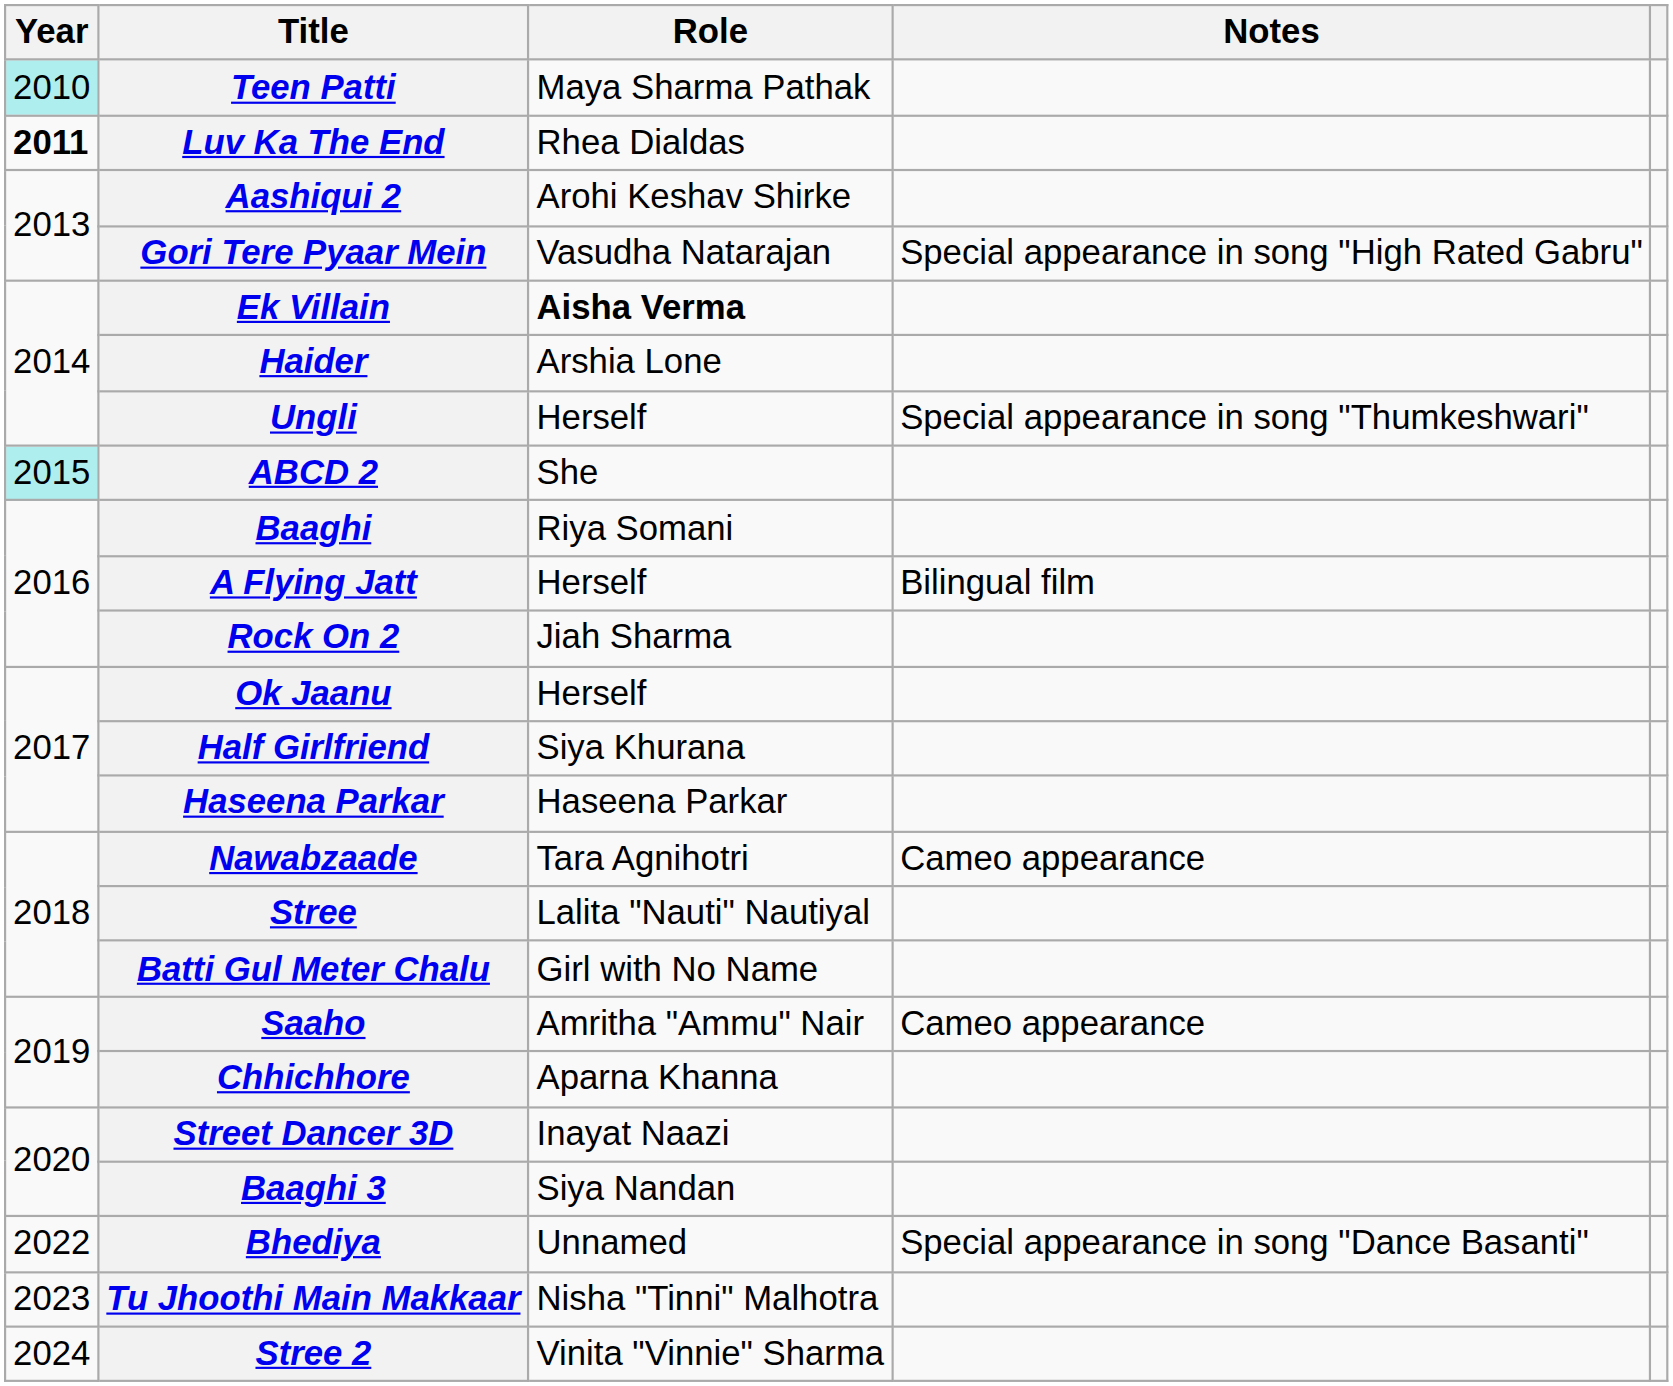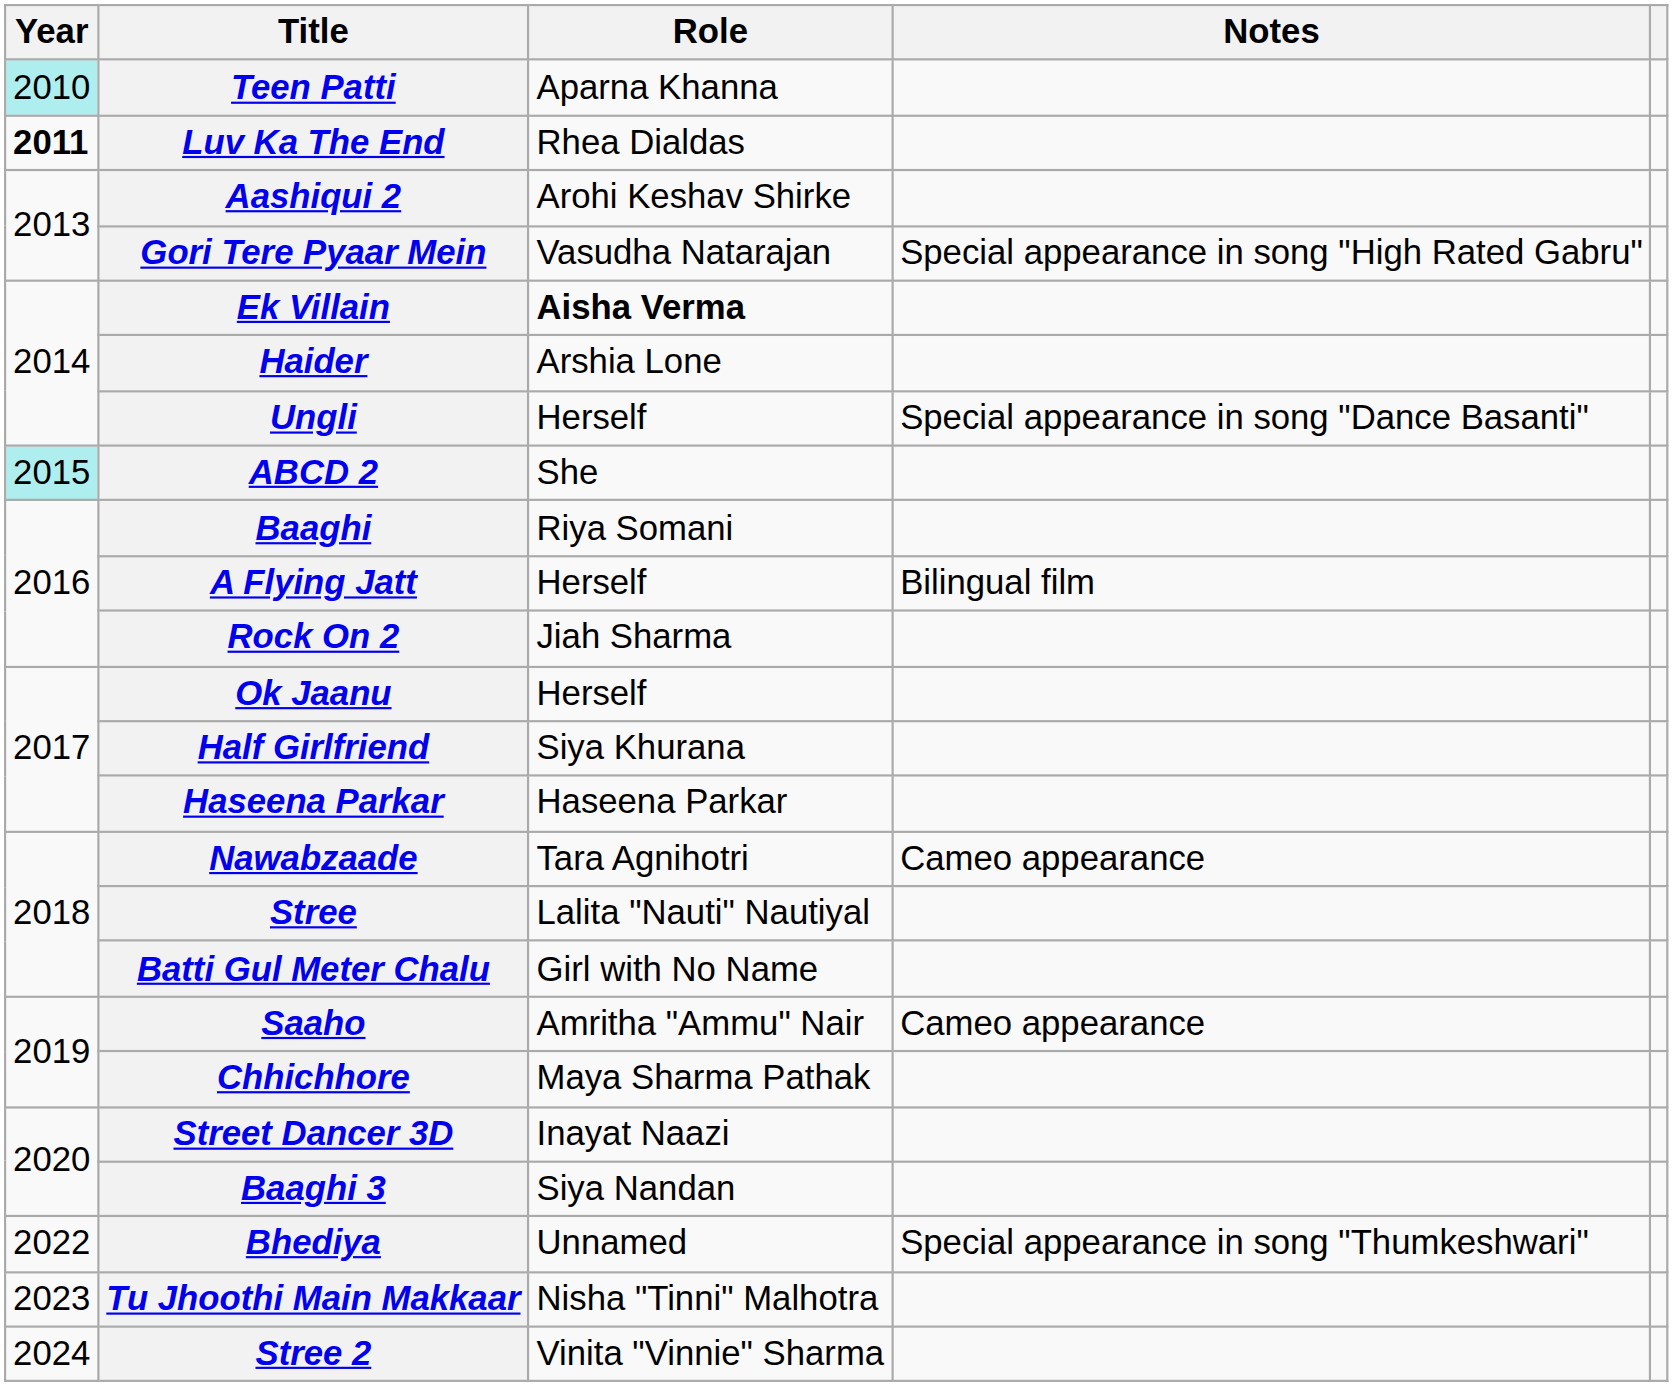 <table class="wikitable sortable plainrowheaders">
 <tr style="text-align:center;">
 <th scope="col">Year</th>
 <th scope="col">Title</th>
 <th scope="col">Role</th>
 <th scope="col" class="unsortable">Notes</th>
 <th scope="col" class="unsortable"></th>
 </tr>
 <tr>
 <td style="background: paleturquoise;">2010</td>
 <th scope="row"><em><a href='#'>Teen Patti</a></em></th>
-<td>Maya Sharma Pathak</td>
+<td>Aparna Khanna</td>
 <td></td>
 <td></td>
 </tr>
 <tr>
 <td><strong>2011</strong></td>
 <th scope="row"><em><a href='#'>Luv Ka The End</a></em></th>
 <td>Rhea Dialdas</td>
 <td></td>
 <td></td>
 </tr>
 <tr>
 <td rowspan="2">2013</td>
 <th scope="row"><em><a href='#'>Aashiqui 2</a></em></th>
 <td>Arohi Keshav Shirke</td>
 <td></td>
 <td></td>
 </tr>
 <tr>
 <th scope="row"><em><a href='#'>Gori Tere Pyaar Mein</a></em></th>
 <td>Vasudha Natarajan</td>
 <td>Special appearance in song "High Rated Gabru"</td>
 <td></td>
 </tr>
 <tr>
 <td rowspan="3">2014</td>
 <th scope="row"><em><a href='#'>Ek Villain</a></em></th>
 <td><strong>Aisha Verma</strong></td>
 <td></td>
 <td></td>
 </tr>
 <tr>
 <th scope="row"><em><a href='#'>Haider</a></em></th>
 <td>Arshia Lone</td>
 <td></td>
 <td></td>
 </tr>
 <tr>
 <th scope="row"><em><a href='#'>Ungli</a></em></th>
 <td>Herself</td>
-<td>Special appearance in song "Thumkeshwari"</td>
+<td>Special appearance in song "Dance Basanti"</td>
 <td></td>
 </tr>
 <tr>
 <td style="background: paleturquoise;">2015</td>
 <th scope="row"><em><a href='#'>ABCD 2</a></em></th>
 <td>She</td>
 <td></td>
 <td></td>
 </tr>
 <tr>
 <td rowspan="3">2016</td>
 <th scope="row"><em><a href='#'>Baaghi</a></em></th>
 <td>Riya Somani</td>
 <td></td>
 <td></td>
 </tr>
 <tr>
 <th scope="row"><em><a href='#'>A Flying Jatt</a></em></th>
 <td>Herself</td>
 <td>Bilingual film</td>
 <td></td>
 </tr>
 <tr>
 <th scope="row"><em><a href='#'>Rock On 2</a></em></th>
 <td>Jiah Sharma</td>
 <td></td>
 <td></td>
 </tr>
 <tr>
 <td rowspan="3">2017</td>
 <th scope="row"><em><a href='#'>Ok Jaanu</a></em></th>
 <td>Herself</td>
 <td></td>
 <td></td>
 </tr>
 <tr>
 <th scope="row"><em><a href='#'>Half Girlfriend</a></em></th>
 <td>Siya Khurana</td>
 <td></td>
 <td></td>
 </tr>
 <tr>
 <th scope="row"><em><a href='#'>Haseena Parkar</a></em></th>
 <td>Haseena Parkar</td>
 <td></td>
 <td></td>
 </tr>
 <tr>
 <td rowspan="3">2018</td>
 <th scope="row"><em><a href='#'>Nawabzaade</a></em></th>
 <td>Tara Agnihotri</td>
 <td>Cameo appearance</td>
 <td></td>
 </tr>
 <tr>
 <th scope="row"><em><a href='#'>Stree</a></em></th>
 <td>Lalita "Nauti" Nautiyal</td>
 <td></td>
 <td></td>
 </tr>
 <tr>
 <th scope="row"><em><a href='#'>Batti Gul Meter Chalu</a></em></th>
 <td>Girl with No Name</td>
 <td></td>
 <td></td>
 </tr>
 <tr>
 <td rowspan="2">2019</td>
 <th scope="row"><em><a href='#'>Saaho</a></em></th>
 <td>Amritha "Ammu" Nair</td>
 <td>Cameo appearance</td>
 <td></td>
 </tr>
 <tr>
 <th scope="row"><em><a href='#'>Chhichhore</a></em></th>
-<td>Aparna Khanna</td>
+<td>Maya Sharma Pathak</td>
 <td></td>
 <td></td>
 </tr>
 <tr>
 <td rowspan="2">2020</td>
 <th scope="row"><em><a href='#'>Street Dancer 3D</a></em></th>
 <td>Inayat Naazi</td>
 <td></td>
 <td></td>
 </tr>
 <tr>
 <th scope="row"><em><a href='#'>Baaghi 3</a></em></th>
 <td>Siya Nandan</td>
 <td></td>
 <td></td>
 </tr>
 <tr>
 <td>2022</td>
 <th scope="row"><em><a href='#'>Bhediya</a></em></th>
 <td>Unnamed</td>
-<td>Special appearance in song "Dance Basanti"</td>
+<td>Special appearance in song "Thumkeshwari"</td>
 <td></td>
 </tr>
 <tr>
 <td>2023</td>
 <th scope="row"><em><a href='#'>Tu Jhoothi Main Makkaar</a></em></th>
 <td>Nisha "Tinni" Malhotra</td>
 <td></td>
 <td></td>
 </tr>
 <tr>
 <td>2024</td>
 <th scope="row"><em><a href='#'>Stree 2</a></em></th>
 <td>Vinita "Vinnie" Sharma</td>
 <td></td>
 <td></td>
 </tr>
 </table>
